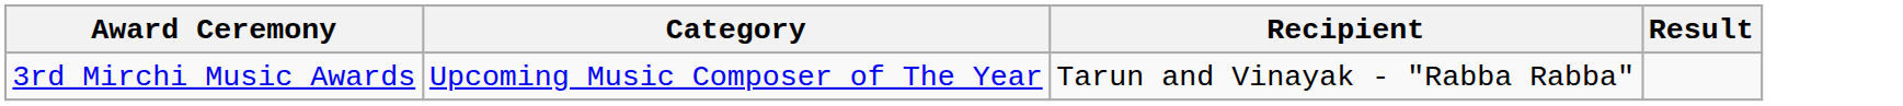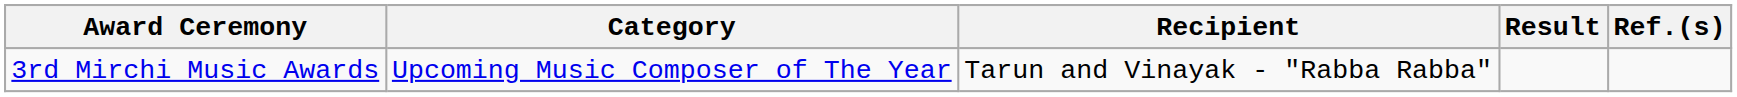 <table class="wikitable">
 <tr>
 <th>Award Ceremony</th>
 <th>Category</th>
 <th>Recipient</th>
 <th>Result</th>
+<th>Ref.(s)</th>
 </tr>
 <tr>
 <td><a href='#'>3rd Mirchi Music Awards</a></td>
 <td><a href='#'>Upcoming Music Composer of The Year</a></td>
 <td>Tarun and Vinayak - "Rabba Rabba"</td>
 <td></td>
+<td></td>
 </tr>
 </table>
